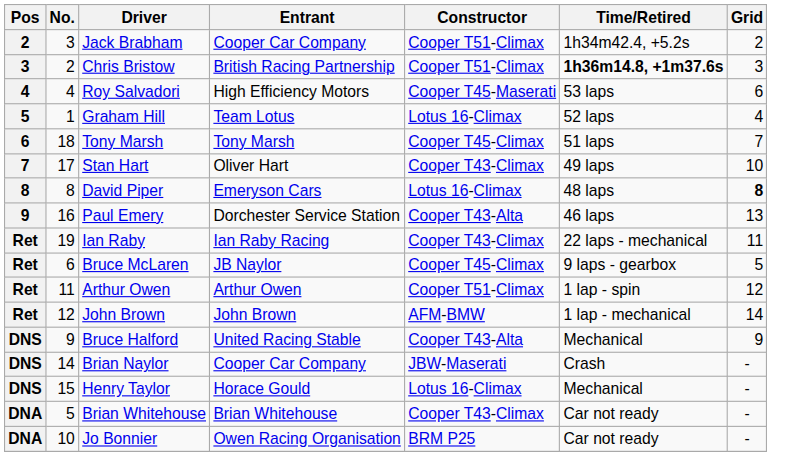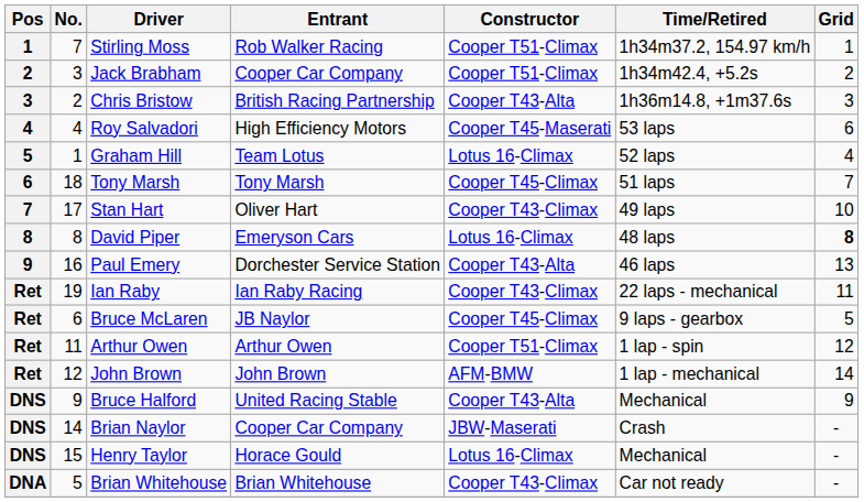 <table class="wikitable" style="font-size: 90%;">
 <tr>
 <th>Pos</th>
 <th>No.</th>
 <th>Driver</th>
 <th>Entrant</th>
 <th>Constructor</th>
 <th>Time/Retired</th>
 <th>Grid</th>
+</tr>
+<tr>
+<th>1</th>
+<td style="text-align:right">7</td>
+<td> <a href='#'>Stirling Moss</a></td>
+<td><a href='#'>Rob Walker Racing</a></td>
+<td><a href='#'>Cooper T51</a>-<a href='#'>Climax</a></td>
+<td>1h34m37.2, 154.97 km/h</td>
+<td style="text-align:right">1</td>
 </tr>
 <tr>
 <th>2</th>
 <td style="text-align:right">3</td>
 <td> <a href='#'>Jack Brabham</a></td>
 <td><a href='#'>Cooper Car Company</a></td>
 <td><a href='#'>Cooper T51</a>-<a href='#'>Climax</a></td>
 <td>1h34m42.4, +5.2s</td>
 <td style="text-align:right">2</td>
 </tr>
 <tr>
 <th>3</th>
 <td style="text-align:right">2</td>
 <td> <a href='#'>Chris Bristow</a></td>
 <td><a href='#'>British Racing Partnership</a></td>
-<td><a href='#'>Cooper T51</a>-<a href='#'>Climax</a></td>
-<td><strong>1h36m14.8, +1m37.6s</strong></td>
+<td><a href='#'>Cooper T43</a>-<a href='#'>Alta</a></td>
+<td>1h36m14.8, +1m37.6s</td>
 <td style="text-align:right">3</td>
 </tr>
 <tr>
 <th>4</th>
 <td style="text-align:right">4</td>
 <td> <a href='#'>Roy Salvadori</a></td>
 <td>High Efficiency Motors</td>
 <td><a href='#'>Cooper T45</a>-<a href='#'>Maserati</a></td>
 <td>53 laps</td>
 <td style="text-align:right">6</td>
 </tr>
 <tr>
 <th>5</th>
 <td style="text-align:right">1</td>
 <td> <a href='#'>Graham Hill</a></td>
 <td><a href='#'>Team Lotus</a></td>
 <td><a href='#'>Lotus 16</a>-<a href='#'>Climax</a></td>
 <td>52 laps</td>
 <td style="text-align:right">4</td>
 </tr>
 <tr>
 <th>6</th>
 <td style="text-align:right">18</td>
 <td> <a href='#'>Tony Marsh</a></td>
 <td><a href='#'>Tony Marsh</a></td>
 <td><a href='#'>Cooper T45</a>-<a href='#'>Climax</a></td>
 <td>51 laps</td>
 <td style="text-align:right">7</td>
 </tr>
 <tr>
 <th>7</th>
 <td style="text-align:right">17</td>
 <td> <a href='#'>Stan Hart</a></td>
 <td>Oliver Hart</td>
 <td><a href='#'>Cooper T43</a>-<a href='#'>Climax</a></td>
 <td>49 laps</td>
 <td style="text-align:right">10</td>
 </tr>
 <tr>
 <th>8</th>
 <td style="text-align:right">8</td>
 <td> <a href='#'>David Piper</a></td>
 <td><a href='#'>Emeryson Cars</a></td>
 <td><a href='#'>Lotus 16</a>-<a href='#'>Climax</a></td>
 <td>48 laps</td>
 <td style="text-align:right"><strong>8</strong></td>
 </tr>
 <tr>
 <th>9</th>
 <td style="text-align:right">16</td>
 <td> <a href='#'>Paul Emery</a></td>
 <td>Dorchester Service Station</td>
 <td><a href='#'>Cooper T43</a>-<a href='#'>Alta</a></td>
 <td>46 laps</td>
 <td style="text-align:right">13</td>
 </tr>
 <tr>
 <th>Ret</th>
 <td style="text-align:right">19</td>
 <td> <a href='#'>Ian Raby</a></td>
 <td><a href='#'>Ian Raby Racing</a></td>
 <td><a href='#'>Cooper T43</a>-<a href='#'>Climax</a></td>
 <td>22 laps - mechanical</td>
 <td style="text-align:right">11</td>
 </tr>
 <tr>
 <th>Ret</th>
 <td style="text-align:right">6</td>
 <td> <a href='#'>Bruce McLaren</a></td>
 <td><a href='#'>JB Naylor</a></td>
 <td><a href='#'>Cooper T45</a>-<a href='#'>Climax</a></td>
 <td>9 laps - gearbox</td>
 <td style="text-align:right">5</td>
 </tr>
 <tr>
 <th>Ret</th>
 <td style="text-align:right">11</td>
 <td> <a href='#'>Arthur Owen</a></td>
 <td><a href='#'>Arthur Owen</a></td>
 <td><a href='#'>Cooper T51</a>-<a href='#'>Climax</a></td>
 <td>1 lap - spin</td>
 <td style="text-align:right">12</td>
 </tr>
 <tr>
 <th>Ret</th>
 <td style="text-align:right">12</td>
 <td> <a href='#'>John Brown</a></td>
 <td><a href='#'>John Brown</a></td>
 <td><a href='#'>AFM</a>-<a href='#'>BMW</a></td>
 <td>1 lap - mechanical</td>
 <td style="text-align:right">14</td>
 </tr>
 <tr>
 <th>DNS</th>
 <td style="text-align:right">9</td>
 <td> <a href='#'>Bruce Halford</a></td>
 <td><a href='#'>United Racing Stable</a></td>
 <td><a href='#'>Cooper T43</a>-<a href='#'>Alta</a></td>
 <td>Mechanical</td>
 <td style="text-align:right">9</td>
 </tr>
 <tr>
 <th>DNS</th>
 <td style="text-align:right">14</td>
 <td> <a href='#'>Brian Naylor</a></td>
 <td><a href='#'>Cooper Car Company</a></td>
 <td><a href='#'>JBW</a>-<a href='#'>Maserati</a></td>
 <td>Crash</td>
 <td style="text-align:center">-</td>
 </tr>
 <tr>
 <th>DNS</th>
 <td style="text-align:right">15</td>
 <td> <a href='#'>Henry Taylor</a></td>
 <td><a href='#'>Horace Gould</a></td>
 <td><a href='#'>Lotus 16</a>-<a href='#'>Climax</a></td>
 <td>Mechanical</td>
 <td style="text-align:center">-</td>
 </tr>
 <tr>
 <th>DNA</th>
 <td style="text-align:right">5</td>
 <td> <a href='#'>Brian Whitehouse</a></td>
 <td><a href='#'>Brian Whitehouse</a></td>
 <td><a href='#'>Cooper T43</a>-<a href='#'>Climax</a></td>
 <td>Car not ready</td>
 <td style="text-align:center">-</td>
 </tr>
 <tr>
-<th>DNA</th>
-<td style="text-align:right">10</td>
-<td> <a href='#'>Jo Bonnier</a></td>
-<td><a href='#'>Owen Racing Organisation</a></td>
-<td><a href='#'>BRM P25</a></td>
-<td>Car not ready</td>
-<td style="text-align:center">-</td>
-</tr>
-<tr>
 </tr>
 </table>
